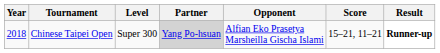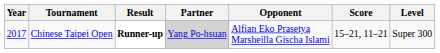 <table class="sortable wikitable" style="font-size: 90%;">
 <tr>
 <th>Year</th>
 <th>Tournament</th>
-<th>Level</th>
+<th>Result</th>
 <th>Partner</th>
 <th>Opponent</th>
 <th>Score</th>
-<th>Result</th>
+<th>Level</th>
 </tr>
 <tr>
-<td align="center"><a href='#'>2018</a></td>
+<td align="center"><a href='#'>2017</a></td>
 <td align="left"><a href='#'>Chinese Taipei Open</a></td>
-<td align="left">Super 300</td>
+<td style="text-align:left; background:white"> <strong>Runner-up</strong></td>
 <td align="left" style="background: lightgrey;"> <a href='#'>Yang Po-hsuan</a></td>
 <td align="left"> <a href='#'>Alfian Eko Prasetya</a><br> <a href='#'>Marsheilla Gischa Islami</a></td>
 <td align="left">15–21, 11–21</td>
-<td style="text-align:left; background:white"> <strong>Runner-up</strong></td>
+<td align="left">Super 300</td>
 </tr>
 </table>
